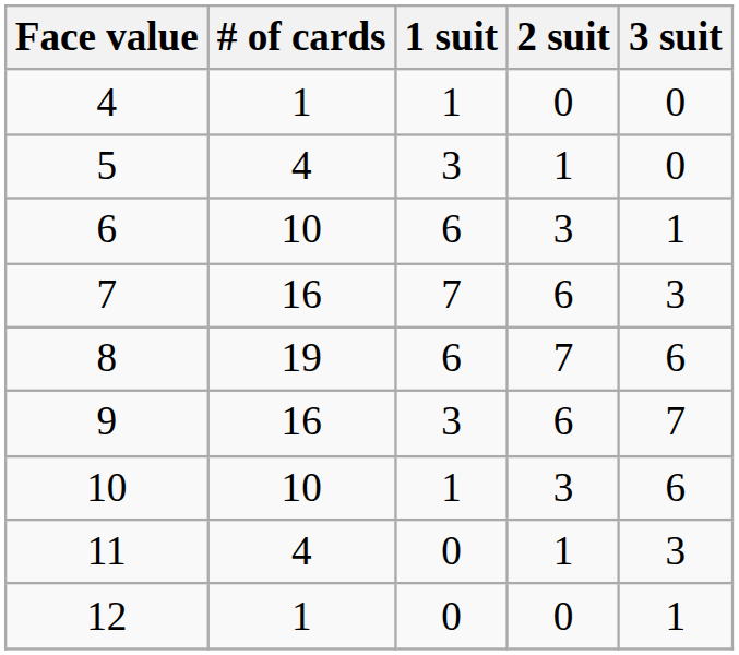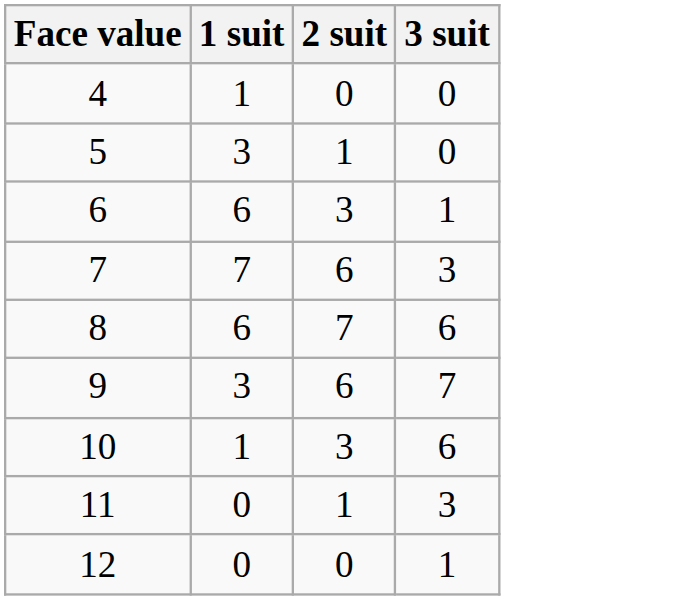 <table class="wikitable" style="text-align:center">
 <tr>
 <th>Face value</th>
-<th># of cards</th>
 <th>1 suit</th>
 <th>2 suit</th>
 <th>3 suit</th>
 </tr>
 <tr>
 <td>4</td>
 <td>1</td>
-<td>1</td>
 <td>0</td>
 <td>0</td>
 </tr>
 <tr>
 <td>5</td>
-<td>4</td>
 <td>3</td>
 <td>1</td>
 <td>0</td>
 </tr>
 <tr>
 <td>6</td>
-<td>10</td>
 <td>6</td>
 <td>3</td>
 <td>1</td>
 </tr>
 <tr>
 <td>7</td>
-<td>16</td>
 <td>7</td>
 <td>6</td>
 <td>3</td>
 </tr>
 <tr>
 <td>8</td>
-<td>19</td>
 <td>6</td>
 <td>7</td>
 <td>6</td>
 </tr>
 <tr>
 <td>9</td>
-<td>16</td>
 <td>3</td>
 <td>6</td>
 <td>7</td>
 </tr>
 <tr>
-<td>10</td>
 <td>10</td>
 <td>1</td>
 <td>3</td>
 <td>6</td>
 </tr>
 <tr>
 <td>11</td>
-<td>4</td>
 <td>0</td>
 <td>1</td>
 <td>3</td>
 </tr>
 <tr>
 <td>12</td>
-<td>1</td>
 <td>0</td>
 <td>0</td>
 <td>1</td>
 </tr>
 </table>
